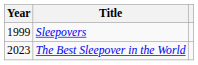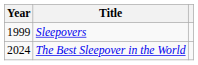 <table class="wikitable">
 <tr>
 <th>Year</th>
 <th>Title</th>
 <th></th>
 </tr>
 <tr>
 <td>1999</td>
 <td><em><a href='#'>Sleepovers</a></em></td>
 <td align="center"></td>
 </tr>
 <tr>
-<td>2023</td>
+<td>2024</td>
 <td><em><a href='#'>The Best Sleepover in the World</a></em></td>
 <td align="center"></td>
 </tr>
 </table>
